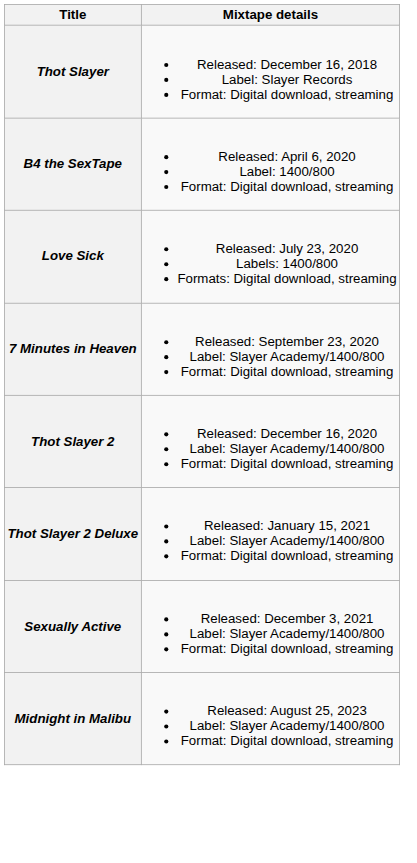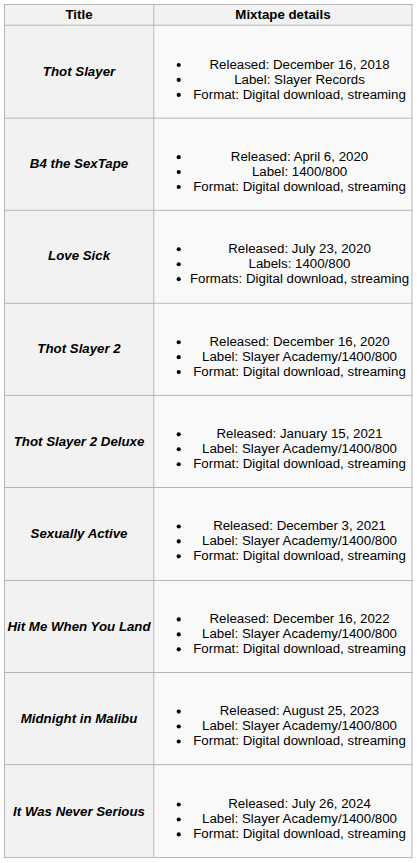 <table class="wikitable plainrowheaders" style="text-align:center;">
 <tr>
 <th scope="col">Title</th>
 <th scope="col">Mixtape details</th>
 </tr>
 <tr>
 <th scope="row"><em>Thot Slayer</em></th>
 <td><br><ul><li>Released: December 16, 2018</li><li>Label: Slayer Records</li><li>Format: Digital download, streaming</li></ul></td>
 </tr>
 <tr>
 <th scope="row"><em>B4 the SexTape</em></th>
 <td><br><ul><li>Released: April 6, 2020</li><li>Label: 1400/800</li><li>Format: Digital download, streaming</li></ul></td>
 </tr>
 <tr>
 <th scope="row"><em>Love Sick</em></th>
 <td><br><ul><li>Released: July 23, 2020</li><li>Labels: 1400/800</li><li>Formats: Digital download, streaming</li></ul></td>
 </tr>
 <tr>
-<th scope="row"><em>7 Minutes in Heaven</em></th>
-<td><br><ul><li>Released: September 23, 2020</li><li>Label: Slayer Academy/1400/800</li><li>Format: Digital download, streaming</li></ul></td>
-</tr>
-<tr>
 <th scope="row"><em>Thot Slayer 2</em></th>
 <td><br><ul><li>Released: December 16, 2020</li><li>Label: Slayer Academy/1400/800</li><li>Format: Digital download, streaming</li></ul></td>
 </tr>
 <tr>
 <th scope="row"><em>Thot Slayer 2 Deluxe</em></th>
 <td><br><ul><li>Released: January 15, 2021</li><li>Label: Slayer Academy/1400/800</li><li>Format: Digital download, streaming</li></ul></td>
 </tr>
 <tr>
 <th scope="row"><em>Sexually Active</em></th>
 <td><br><ul><li>Released: December 3, 2021</li><li>Label: Slayer Academy/1400/800</li><li>Format: Digital download, streaming</li></ul></td>
 </tr>
 <tr>
+<th scope="row"><em>Hit Me When You Land</em></th>
+<td><br><ul><li>Released: December 16, 2022</li><li>Label: Slayer Academy/1400/800</li><li>Format: Digital download, streaming</li></ul></td>
+</tr>
+<tr>
 <th scope="row"><em>Midnight in Malibu</em></th>
 <td><br><ul><li>Released: August 25, 2023</li><li>Label: Slayer Academy/1400/800</li><li>Format: Digital download, streaming</li></ul></td>
 </tr>
+<tr>
+<th scope="row"><em>It Was Never Serious</em></th>
+<td><br><ul><li>Released: July 26, 2024</li><li>Label: Slayer Academy/1400/800</li><li>Format: Digital download, streaming</li></ul></td>
+</tr>
 </table>
